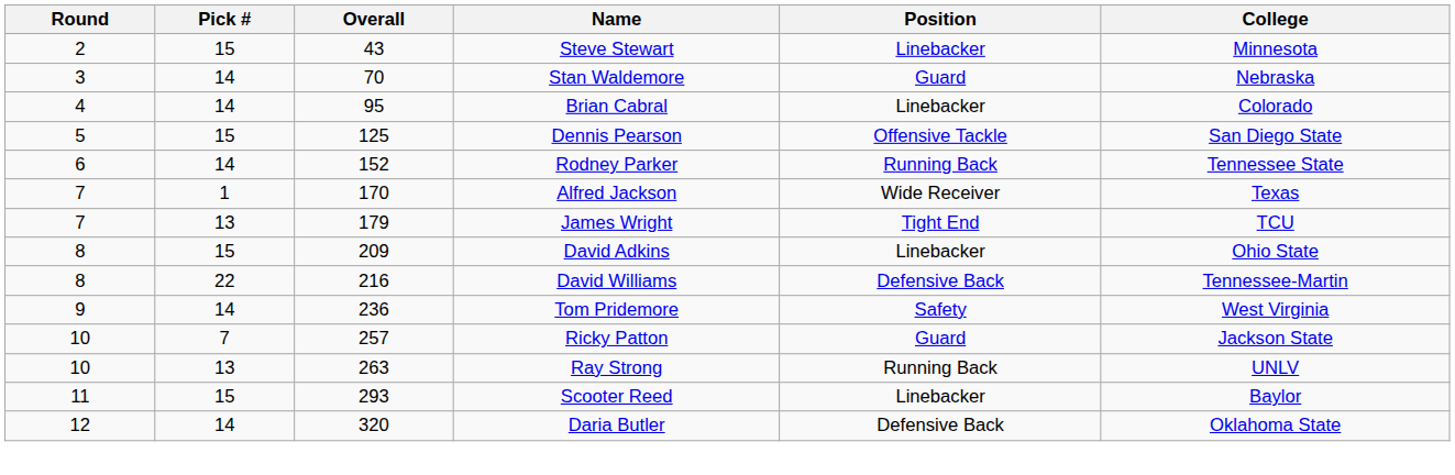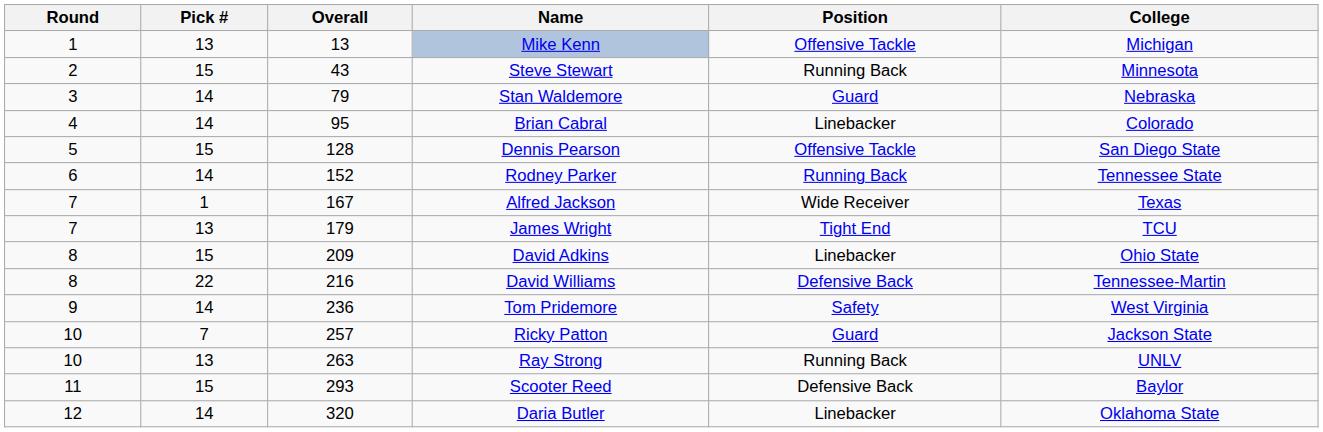 <table class="wikitable sortable sortable" style="width: 100%; text-align:center">
 <tr>
 <th>Round</th>
 <th>Pick #</th>
 <th>Overall</th>
 <th>Name</th>
 <th>Position</th>
 <th>College</th>
 </tr>
 <tr>
+<td>1</td>
+<td>13</td>
+<td>13</td>
+<td bgcolor=lightsteelblue><a href='#'>Mike Kenn</a></td>
+<td><a href='#'>Offensive Tackle</a></td>
+<td><a href='#'>Michigan</a></td>
+</tr>
+<tr>
 <td>2</td>
 <td>15</td>
 <td>43</td>
 <td><a href='#'>Steve Stewart</a></td>
-<td><a href='#'>Linebacker</a></td>
+<td>Running Back</td>
 <td><a href='#'>Minnesota</a></td>
 </tr>
 <tr>
 <td>3</td>
 <td>14</td>
-<td>70</td>
+<td>79</td>
 <td><a href='#'>Stan Waldemore</a></td>
 <td><a href='#'>Guard</a></td>
 <td><a href='#'>Nebraska</a></td>
 </tr>
 <tr>
 <td>4</td>
 <td>14</td>
 <td>95</td>
 <td><a href='#'>Brian Cabral</a></td>
 <td>Linebacker</td>
 <td><a href='#'>Colorado</a></td>
 </tr>
 <tr>
 <td>5</td>
 <td>15</td>
-<td>125</td>
+<td>128</td>
 <td><a href='#'>Dennis Pearson</a></td>
 <td><a href='#'>Offensive Tackle</a></td>
 <td><a href='#'>San Diego State</a></td>
 </tr>
 <tr>
 <td>6</td>
 <td>14</td>
 <td>152</td>
 <td><a href='#'>Rodney Parker</a></td>
 <td><a href='#'>Running Back</a></td>
 <td><a href='#'>Tennessee State</a></td>
 </tr>
 <tr>
 <td>7</td>
 <td>1</td>
-<td>170</td>
+<td>167</td>
 <td><a href='#'>Alfred Jackson</a></td>
 <td>Wide Receiver</td>
 <td><a href='#'>Texas</a></td>
 </tr>
 <tr>
 <td>7</td>
 <td>13</td>
 <td>179</td>
 <td><a href='#'>James Wright</a></td>
 <td><a href='#'>Tight End</a></td>
 <td><a href='#'>TCU</a></td>
 </tr>
 <tr>
 <td>8</td>
 <td>15</td>
 <td>209</td>
 <td><a href='#'>David Adkins</a></td>
 <td>Linebacker</td>
 <td><a href='#'>Ohio State</a></td>
 </tr>
 <tr>
 <td>8</td>
 <td>22</td>
 <td>216</td>
 <td><a href='#'>David Williams</a></td>
 <td><a href='#'>Defensive Back</a></td>
 <td><a href='#'>Tennessee-Martin</a></td>
 </tr>
 <tr>
 <td>9</td>
 <td>14</td>
 <td>236</td>
 <td><a href='#'>Tom Pridemore</a></td>
 <td><a href='#'>Safety</a></td>
 <td><a href='#'>West Virginia</a></td>
 </tr>
 <tr>
 <td>10</td>
 <td>7</td>
 <td>257</td>
 <td><a href='#'>Ricky Patton</a></td>
 <td><a href='#'>Guard</a></td>
 <td><a href='#'>Jackson State</a></td>
 </tr>
 <tr>
 <td>10</td>
 <td>13</td>
 <td>263</td>
 <td><a href='#'>Ray Strong</a></td>
 <td>Running Back</td>
 <td><a href='#'>UNLV</a></td>
 </tr>
 <tr>
 <td>11</td>
 <td>15</td>
 <td>293</td>
 <td><a href='#'>Scooter Reed</a></td>
-<td>Linebacker</td>
+<td>Defensive Back</td>
 <td><a href='#'>Baylor</a></td>
 </tr>
 <tr>
 <td>12</td>
 <td>14</td>
 <td>320</td>
 <td><a href='#'>Daria Butler</a></td>
-<td>Defensive Back</td>
+<td>Linebacker</td>
 <td><a href='#'>Oklahoma State</a></td>
 </tr>
 </table>
